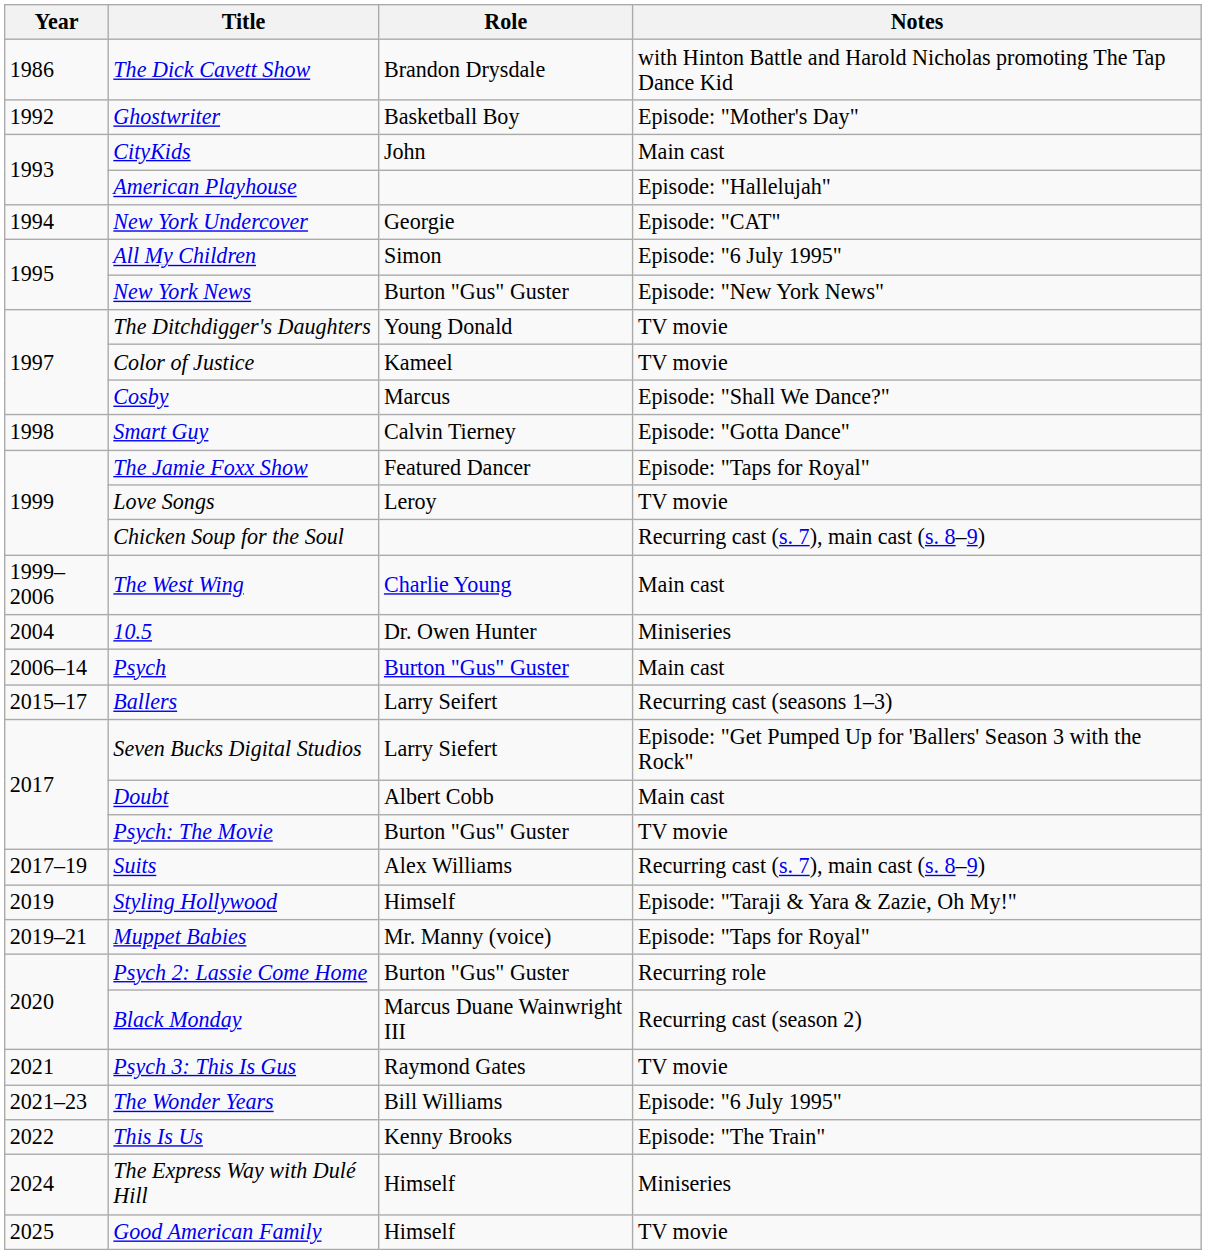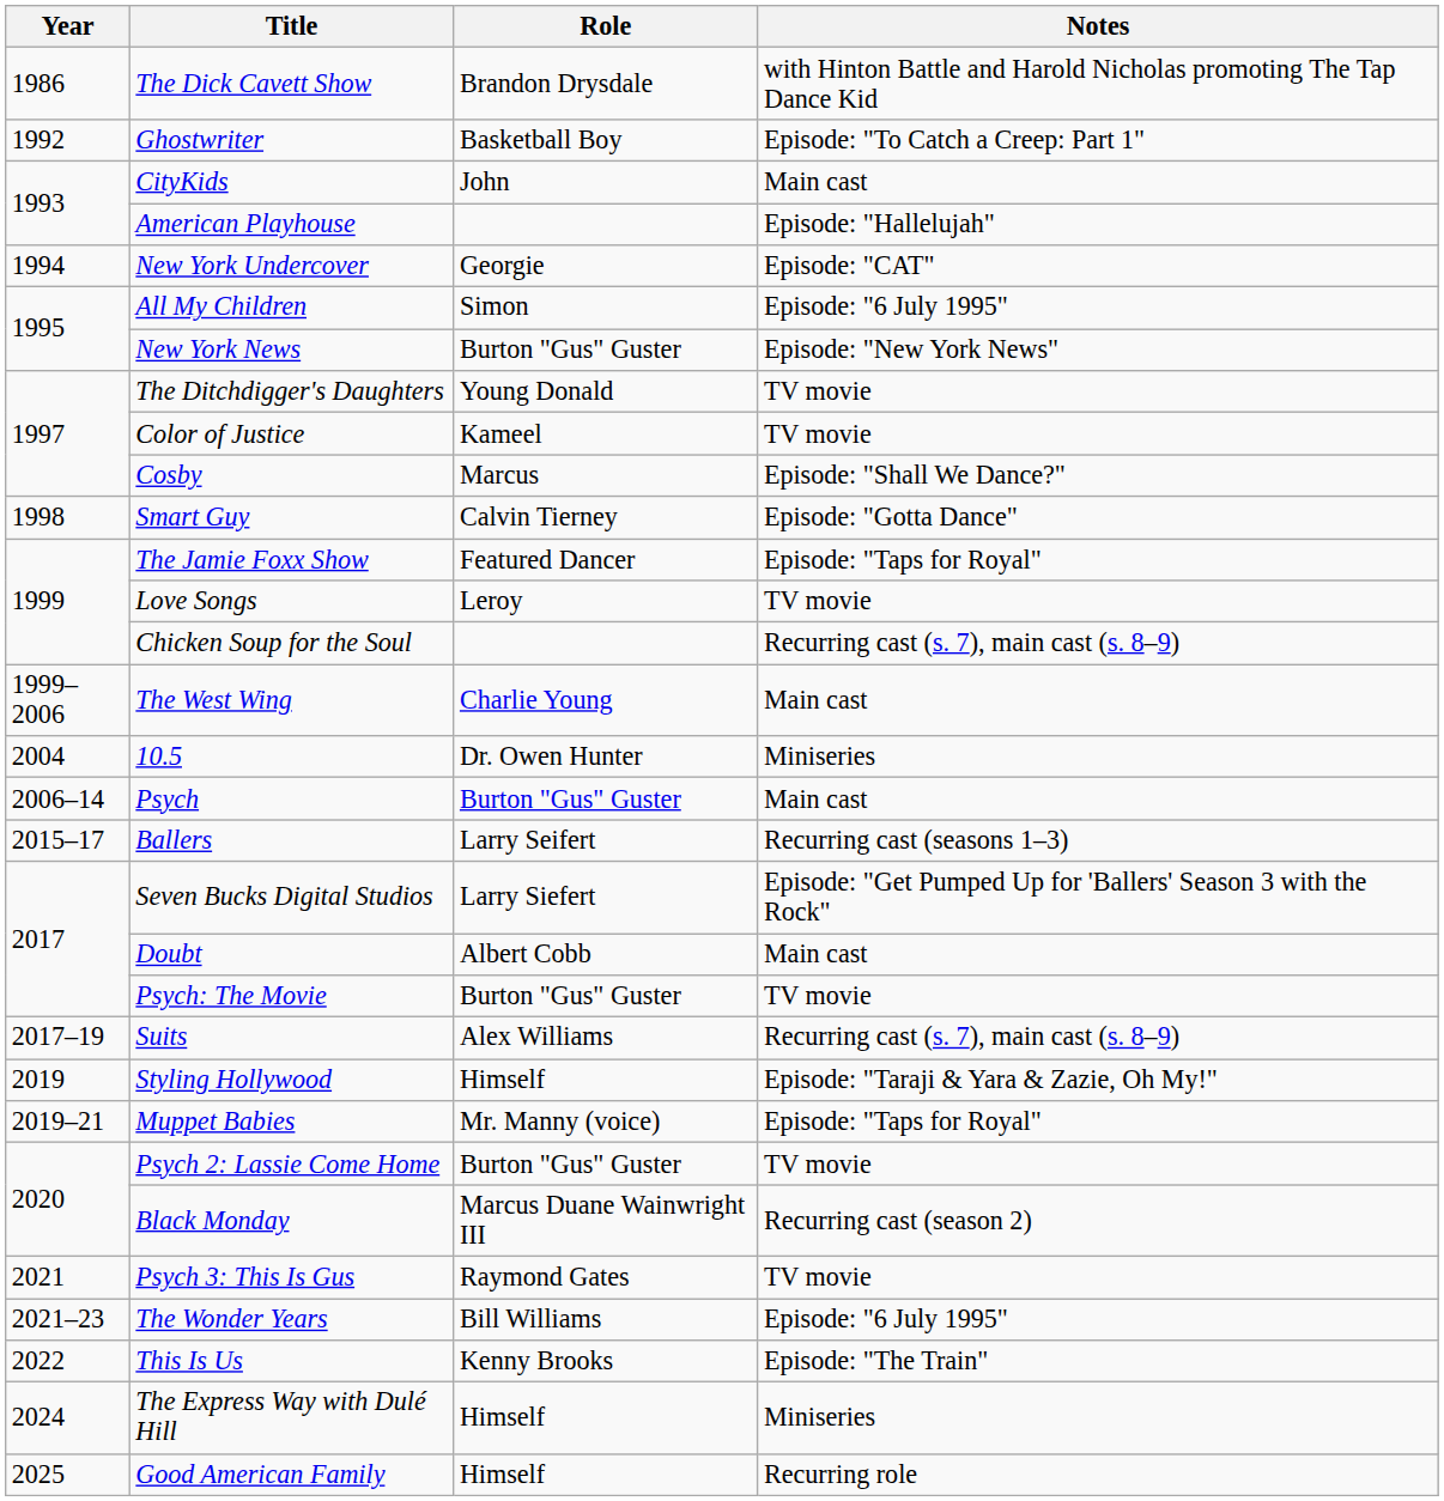 <table class="wikitable sortable">
 <tr>
 <th>Year</th>
 <th>Title</th>
 <th>Role</th>
 <th class="unsortable">Notes</th>
 </tr>
 <tr>
 <td>1986</td>
 <td><em><a href='#'>The Dick Cavett Show</a></em></td>
 <td>Brandon Drysdale</td>
 <td>with Hinton Battle and Harold Nicholas promoting The Tap Dance Kid</td>
 </tr>
 <tr>
 <td>1992</td>
 <td><em><a href='#'>Ghostwriter</a></em></td>
 <td>Basketball Boy</td>
-<td>Episode: "Mother's Day"</td>
+<td>Episode: "To Catch a Creep: Part 1"</td>
 </tr>
 <tr>
 <td rowspan="2">1993</td>
 <td><em><a href='#'>CityKids</a></em></td>
 <td>John</td>
 <td>Main cast</td>
 </tr>
 <tr>
 <td><em><a href='#'>American Playhouse</a></em></td>
 <td></td>
 <td>Episode: "Hallelujah"</td>
 </tr>
 <tr>
 <td>1994</td>
 <td><em><a href='#'>New York Undercover</a></em></td>
 <td>Georgie</td>
 <td>Episode: "CAT"</td>
 </tr>
 <tr>
 <td rowspan="2">1995</td>
 <td><em><a href='#'>All My Children</a></em></td>
 <td>Simon</td>
 <td>Episode: "6 July 1995"</td>
 </tr>
 <tr>
 <td><em><a href='#'>New York News</a></em></td>
 <td>Burton "Gus" Guster</td>
 <td>Episode: "New York News"</td>
 </tr>
 <tr>
 <td rowspan=3>1997</td>
 <td><em>The Ditchdigger's Daughters</em></td>
 <td>Young Donald</td>
 <td>TV movie</td>
 </tr>
 <tr>
 <td><em>Color of Justice</em></td>
 <td>Kameel</td>
 <td>TV movie</td>
 </tr>
 <tr>
 <td><em><a href='#'>Cosby</a></em></td>
 <td>Marcus</td>
 <td>Episode: "Shall We Dance?"</td>
 </tr>
 <tr>
 <td>1998</td>
 <td><em><a href='#'>Smart Guy</a></em></td>
 <td>Calvin Tierney</td>
 <td>Episode: "Gotta Dance"</td>
 </tr>
 <tr>
 <td rowspan="3">1999</td>
 <td><em><a href='#'>The Jamie Foxx Show</a></em></td>
 <td>Featured Dancer</td>
 <td>Episode: "Taps for Royal"</td>
 </tr>
 <tr>
 <td><em>Love Songs</em></td>
 <td>Leroy</td>
 <td>TV movie</td>
 </tr>
 <tr>
 <td><em>Chicken Soup for the Soul</em></td>
 <td></td>
 <td>Recurring cast (<a href='#'>s. 7</a>), main cast (<a href='#'>s. 8</a>–<a href='#'>9</a>)</td>
 </tr>
 <tr>
 <td>1999–2006</td>
 <td><em><a href='#'>The West Wing</a></em></td>
 <td><a href='#'>Charlie Young</a></td>
 <td>Main cast</td>
 </tr>
 <tr>
 <td>2004</td>
 <td><em><a href='#'>10.5</a></em></td>
 <td>Dr. Owen Hunter</td>
 <td>Miniseries</td>
 </tr>
 <tr>
 <td>2006–14</td>
 <td><em><a href='#'>Psych</a></em></td>
 <td><a href='#'>Burton "Gus" Guster</a></td>
 <td>Main cast</td>
 </tr>
 <tr>
 <td>2015–17</td>
 <td><em><a href='#'>Ballers</a></em></td>
 <td>Larry Seifert</td>
 <td>Recurring cast (seasons 1–3)</td>
 </tr>
 <tr>
 <td rowspan="3">2017</td>
 <td><em>Seven Bucks Digital Studios</em></td>
 <td>Larry Siefert</td>
 <td>Episode: "Get Pumped Up for 'Ballers' Season 3 with the Rock"</td>
 </tr>
 <tr>
 <td><em><a href='#'>Doubt</a></em></td>
 <td>Albert Cobb</td>
 <td>Main cast</td>
 </tr>
 <tr>
 <td><em><a href='#'>Psych: The Movie</a></em></td>
 <td>Burton "Gus" Guster</td>
 <td>TV movie</td>
 </tr>
 <tr>
 <td>2017–19</td>
 <td><em><a href='#'>Suits</a></em></td>
 <td>Alex Williams</td>
 <td>Recurring cast (<a href='#'>s. 7</a>), main cast (<a href='#'>s. 8</a>–<a href='#'>9</a>)</td>
 </tr>
 <tr>
 <td>2019</td>
 <td><em><a href='#'>Styling Hollywood</a></em></td>
 <td>Himself</td>
 <td>Episode: "Taraji & Yara & Zazie, Oh My!"</td>
 </tr>
 <tr>
 <td>2019–21</td>
 <td><em><a href='#'>Muppet Babies</a></em></td>
 <td>Mr. Manny (voice)</td>
 <td>Episode: "Taps for Royal"</td>
 </tr>
 <tr>
 <td rowspan="2">2020</td>
 <td><em><a href='#'>Psych 2: Lassie Come Home</a></em></td>
 <td>Burton "Gus" Guster</td>
-<td>Recurring role</td>
+<td>TV movie</td>
 </tr>
 <tr>
 <td><em><a href='#'>Black Monday</a></em></td>
 <td>Marcus Duane Wainwright III</td>
 <td>Recurring cast (season 2)</td>
 </tr>
 <tr>
 <td>2021</td>
 <td><em><a href='#'>Psych 3: This Is Gus</a></em></td>
 <td>Raymond Gates</td>
 <td>TV movie</td>
 </tr>
 <tr>
 <td>2021–23</td>
 <td><em><a href='#'>The Wonder Years</a></em></td>
 <td>Bill Williams</td>
 <td>Episode: "6 July 1995"</td>
 </tr>
 <tr>
 <td>2022</td>
 <td><em><a href='#'>This Is Us</a></em></td>
 <td>Kenny Brooks</td>
 <td>Episode: "The Train"</td>
 </tr>
 <tr>
 <td>2024</td>
 <td><em>The Express Way with Dulé Hill</em></td>
 <td>Himself</td>
 <td>Miniseries</td>
 </tr>
 <tr>
 <td>2025</td>
 <td><em><a href='#'>Good American Family</a></em></td>
 <td>Himself</td>
-<td>TV movie</td>
+<td>Recurring role</td>
 </tr>
 </table>
